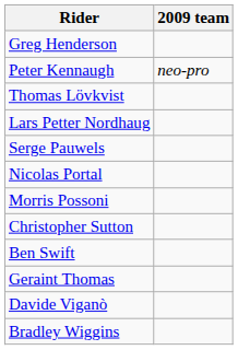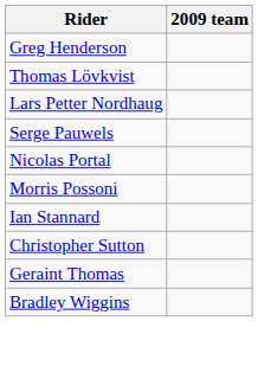 <table class="wikitable">
 <tr>
 <th>Rider</th>
 <th>2009 team</th>
 </tr>
 <tr>
 <td><a href='#'>Greg Henderson</a></td>
 <td></td>
-</tr>
-<tr>
-<td><a href='#'>Peter Kennaugh</a></td>
-<td><em>neo-pro</em></td>
 </tr>
 <tr>
 <td><a href='#'>Thomas Lövkvist</a></td>
 <td></td>
 </tr>
 <tr>
 <td><a href='#'>Lars Petter Nordhaug</a></td>
 <td></td>
 </tr>
 <tr>
 <td><a href='#'>Serge Pauwels</a></td>
 <td></td>
 </tr>
 <tr>
 <td><a href='#'>Nicolas Portal</a></td>
 <td></td>
 </tr>
 <tr>
 <td><a href='#'>Morris Possoni</a></td>
 <td></td>
 </tr>
 <tr>
-<td><a href='#'>Christopher Sutton</a></td>
+<td><a href='#'>Ian Stannard</a></td>
 <td></td>
 </tr>
 <tr>
-<td><a href='#'>Ben Swift</a></td>
+<td><a href='#'>Christopher Sutton</a></td>
 <td></td>
 </tr>
 <tr>
 <td><a href='#'>Geraint Thomas</a></td>
 <td></td>
 </tr>
 <tr>
-<td><a href='#'>Davide Viganò</a></td>
-<td></td>
-</tr>
-<tr>
 <td><a href='#'>Bradley Wiggins</a></td>
 <td></td>
 </tr>
 </table>
